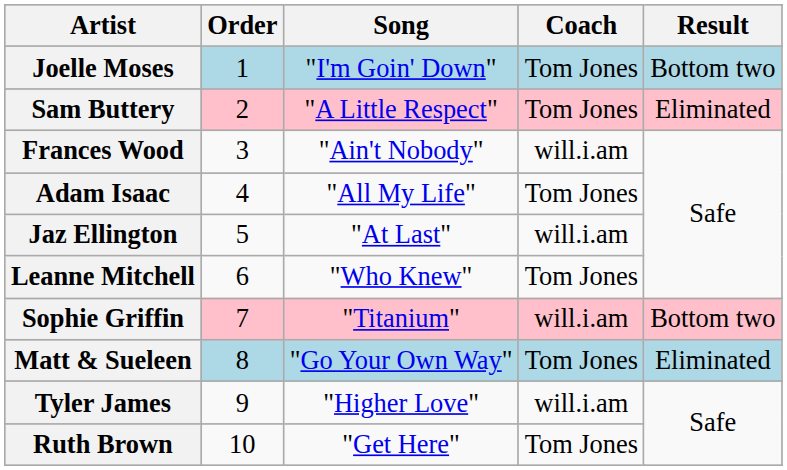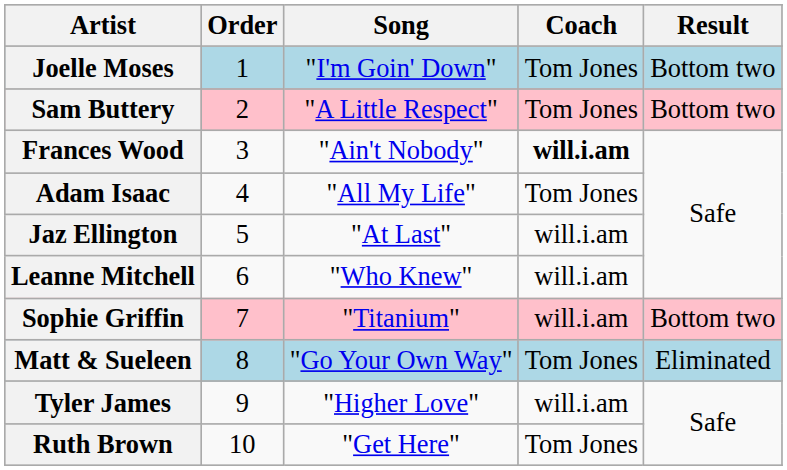 <table class="wikitable plainrowheaders" style="text-align:center;">
 <tr>
 <th scope="col">Artist</th>
 <th scope="col">Order</th>
 <th scope="col">Song</th>
 <th scope="col">Coach</th>
 <th scope="col">Result</th>
 </tr>
 <tr style="background:lightblue;">
 <th scope="row">Joelle Moses</th>
 <td>1</td>
 <td>"<a href='#'>I'm Goin' Down</a>"</td>
 <td>Tom Jones</td>
 <td>Bottom two</td>
 </tr>
 <tr style="background:pink;">
 <th scope="row">Sam Buttery</th>
 <td>2</td>
 <td>"<a href='#'>A Little Respect</a>"</td>
 <td>Tom Jones</td>
-<td>Eliminated</td>
+<td>Bottom two</td>
 </tr>
 <tr>
 <th scope="row">Frances Wood</th>
 <td>3</td>
 <td>"<a href='#'>Ain't Nobody</a>"</td>
-<td>will.i.am</td>
+<td><strong>will.i.am</strong></td>
 <td rowspan="4">Safe</td>
 </tr>
 <tr>
 <th scope="row">Adam Isaac</th>
 <td>4</td>
 <td>"<a href='#'>All My Life</a>"</td>
 <td>Tom Jones</td>
 </tr>
 <tr>
 <th scope="row">Jaz Ellington</th>
 <td>5</td>
 <td>"<a href='#'>At Last</a>"</td>
 <td>will.i.am</td>
 </tr>
 <tr>
 <th scope="row">Leanne Mitchell</th>
 <td>6</td>
 <td>"<a href='#'>Who Knew</a>"</td>
-<td>Tom Jones</td>
+<td>will.i.am</td>
 </tr>
 <tr style="background:pink;">
 <th scope="row">Sophie Griffin</th>
 <td>7</td>
 <td>"<a href='#'>Titanium</a>"</td>
 <td>will.i.am</td>
 <td>Bottom two</td>
 </tr>
 <tr style="background:lightblue;">
 <th scope="row">Matt & Sueleen</th>
 <td>8</td>
 <td>"<a href='#'>Go Your Own Way</a>"</td>
 <td>Tom Jones</td>
 <td>Eliminated</td>
 </tr>
 <tr>
 <th scope="row">Tyler James</th>
 <td>9</td>
 <td>"<a href='#'>Higher Love</a>"</td>
 <td>will.i.am</td>
 <td rowspan="2">Safe</td>
 </tr>
 <tr>
 <th scope="row">Ruth Brown</th>
 <td>10</td>
 <td>"<a href='#'>Get Here</a>"</td>
 <td>Tom Jones</td>
 </tr>
 </table>
